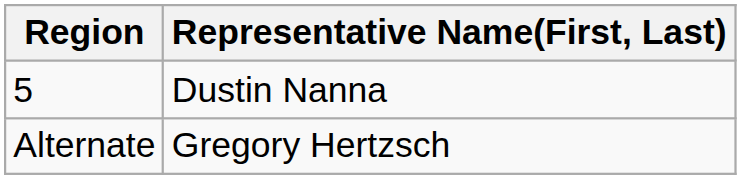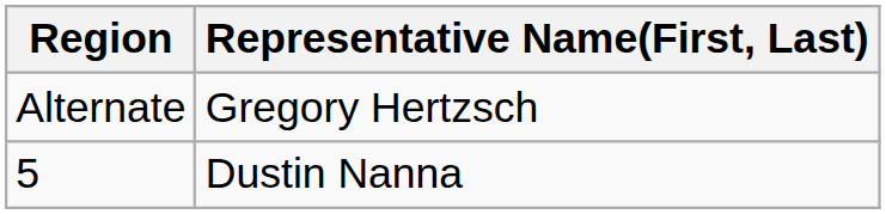 <table class="wikitable">
 <tr>
 <th>Region</th>
 <th>Representative Name(First, Last)</th>
 </tr>
 <tr>
+<td>Alternate</td>
+<td>Gregory Hertzsch </td>
+</tr>
+<tr>
 <td>5</td>
 <td>Dustin Nanna </td>
 </tr>
-<tr>
-<td>Alternate</td>
-<td>Gregory Hertzsch </td>
-</tr>
 </table>
